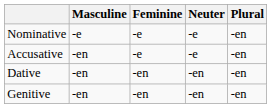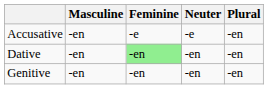 <table class="wikitable">
 <tr>
 <th></th>
 <th>Masculine</th>
 <th>Feminine</th>
 <th>Neuter</th>
 <th>Plural</th>
-</tr>
-<tr>
-<td>Nominative</td>
-<td>-e</td>
-<td>-e</td>
-<td>-e</td>
-<td>-en</td>
 </tr>
 <tr>
 <td>Accusative</td>
 <td>-en</td>
 <td>-e</td>
 <td>-e</td>
 <td>-en</td>
 </tr>
 <tr>
 <td>Dative</td>
 <td>-en</td>
-<td>-en</td>
+<td style="background: lightgreen;">-en</td>
 <td>-en</td>
 <td>-en</td>
 </tr>
 <tr>
 <td>Genitive</td>
 <td>-en</td>
 <td>-en</td>
 <td>-en</td>
 <td>-en</td>
 </tr>
 </table>
